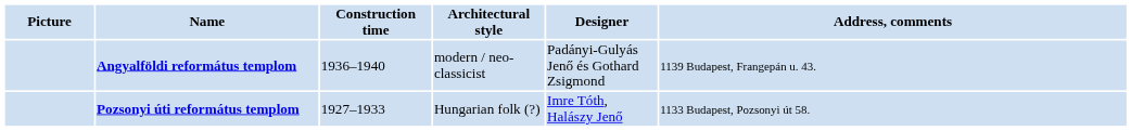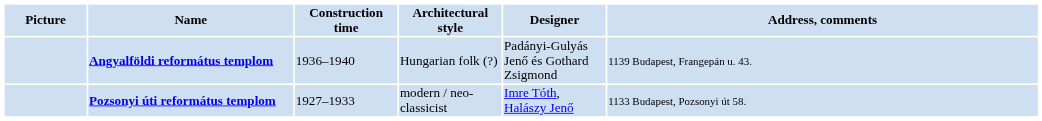 <table width="100%">
 <tr>
 <th bgcolor="#CEDFF2" width="8%">Picture</th>
 <th bgcolor="#CEDFF2" width="20%">Name</th>
 <th bgcolor="#CEDFF2" width="10%">Construction time</th>
 <th bgcolor="#CEDFF2" width="10%">Architectural style</th>
 <th bgcolor="#CEDFF2" width="10%">Designer</th>
 <th bgcolor="#CEDFF2" width="42%">Address, comments</th>
 </tr>
 <tr>
 <td bgcolor="#CEDFF2"></td>
 <td bgcolor="#CEDFF2"><strong><a href='#'>Angyalföldi református templom</a></strong></td>
 <td bgcolor="#CEDFF2">1936–1940</td>
-<td bgcolor="#CEDFF2">modern / neo-classicist</td>
+<td bgcolor="#CEDFF2">Hungarian folk (?)</td>
 <td bgcolor="#CEDFF2">Padányi-Gulyás Jenő és Gothard Zsigmond</td>
 <td bgcolor="#CEDFF2"><small>1139 Budapest, Frangepán u. 43. </small></td>
 </tr>
 <tr>
 <td bgcolor="#CEDFF2"></td>
 <td bgcolor="#CEDFF2"><strong><a href='#'>Pozsonyi úti református templom</a></strong></td>
 <td bgcolor="#CEDFF2">1927–1933</td>
-<td bgcolor="#CEDFF2">Hungarian folk (?)</td>
+<td bgcolor="#CEDFF2">modern / neo-classicist</td>
 <td bgcolor="#CEDFF2"><a href='#'>Imre Tóth</a>, <a href='#'>Halászy Jenő</a></td>
 <td bgcolor="#CEDFF2"><small>	1133 Budapest, Pozsonyi út 58. </small></td>
 </tr>
 </table>
